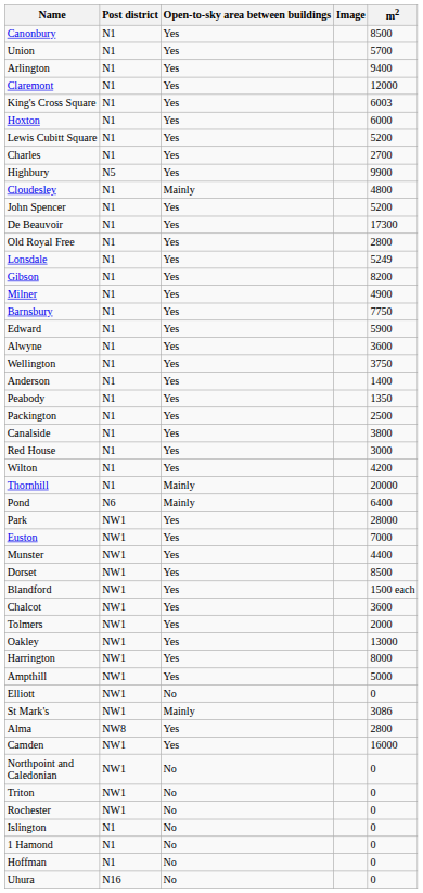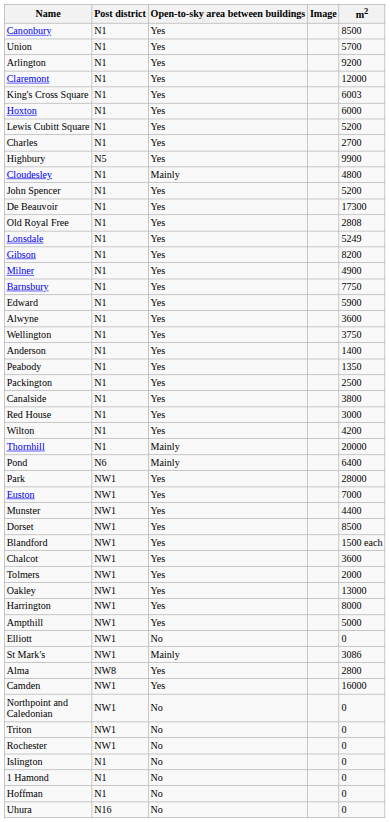 <table class="wikitable sortable">
 <tr>
 <th>Name</th>
 <th>Post district</th>
 <th>Open-to-sky area between buildings</th>
 <th>Image</th>
 <th>m<sup>2</sup></th>
 </tr>
 <tr>
 <td><a href='#'>Canonbury</a></td>
 <td>N1</td>
 <td>Yes</td>
 <td></td>
 <td>8500</td>
 </tr>
 <tr>
 <td>Union</td>
 <td>N1</td>
 <td>Yes</td>
 <td></td>
 <td>5700</td>
 </tr>
 <tr>
 <td>Arlington</td>
 <td>N1</td>
 <td>Yes</td>
 <td></td>
-<td>9400</td>
+<td>9200</td>
 </tr>
 <tr>
 <td><a href='#'>Claremont</a></td>
 <td>N1</td>
 <td>Yes</td>
 <td></td>
 <td>12000</td>
 </tr>
 <tr>
 <td>King's Cross Square</td>
 <td>N1</td>
 <td>Yes</td>
 <td></td>
 <td>6003</td>
 </tr>
 <tr>
 <td><a href='#'>Hoxton</a></td>
 <td>N1</td>
 <td>Yes</td>
 <td></td>
 <td>6000</td>
 </tr>
 <tr>
 <td>Lewis Cubitt Square</td>
 <td>N1</td>
 <td>Yes</td>
 <td></td>
 <td>5200</td>
 </tr>
 <tr>
 <td>Charles</td>
 <td>N1</td>
 <td>Yes</td>
 <td></td>
 <td>2700</td>
 </tr>
 <tr>
 <td>Highbury</td>
 <td>N5</td>
 <td>Yes</td>
 <td></td>
 <td>9900</td>
 </tr>
 <tr>
 <td><a href='#'>Cloudesley</a></td>
 <td>N1</td>
 <td>Mainly</td>
 <td></td>
 <td>4800</td>
 </tr>
 <tr>
 <td>John Spencer</td>
 <td>N1</td>
 <td>Yes</td>
 <td></td>
 <td>5200</td>
 </tr>
 <tr>
 <td>De Beauvoir</td>
 <td>N1</td>
 <td>Yes</td>
 <td></td>
 <td>17300</td>
 </tr>
 <tr>
 <td>Old Royal Free</td>
 <td>N1</td>
 <td>Yes</td>
 <td></td>
-<td>2800</td>
+<td>2808</td>
 </tr>
 <tr>
 <td><a href='#'>Lonsdale</a></td>
 <td>N1</td>
 <td>Yes</td>
 <td></td>
 <td>5249</td>
 </tr>
 <tr>
 <td><a href='#'>Gibson</a></td>
 <td>N1</td>
 <td>Yes</td>
 <td></td>
 <td>8200</td>
 </tr>
 <tr>
 <td><a href='#'>Milner</a></td>
 <td>N1</td>
 <td>Yes</td>
 <td></td>
 <td>4900</td>
 </tr>
 <tr>
 <td><a href='#'>Barnsbury</a></td>
 <td>N1</td>
 <td>Yes</td>
 <td></td>
 <td>7750</td>
 </tr>
 <tr>
 <td>Edward</td>
 <td>N1</td>
 <td>Yes</td>
 <td></td>
 <td>5900</td>
 </tr>
 <tr>
 <td>Alwyne</td>
 <td>N1</td>
 <td>Yes</td>
 <td></td>
 <td>3600</td>
 </tr>
 <tr>
 <td>Wellington</td>
 <td>N1</td>
 <td>Yes</td>
 <td></td>
 <td>3750</td>
 </tr>
 <tr>
 <td>Anderson</td>
 <td>N1</td>
 <td>Yes</td>
 <td></td>
 <td>1400</td>
 </tr>
 <tr>
 <td>Peabody</td>
 <td>N1</td>
 <td>Yes</td>
 <td></td>
 <td>1350</td>
 </tr>
 <tr>
 <td>Packington</td>
 <td>N1</td>
 <td>Yes</td>
 <td></td>
 <td>2500</td>
 </tr>
 <tr>
 <td>Canalside</td>
 <td>N1</td>
 <td>Yes</td>
 <td></td>
 <td>3800</td>
 </tr>
 <tr>
 <td>Red House</td>
 <td>N1</td>
 <td>Yes</td>
 <td></td>
 <td>3000</td>
 </tr>
 <tr>
 <td>Wilton</td>
 <td>N1</td>
 <td>Yes</td>
 <td></td>
 <td>4200</td>
 </tr>
 <tr>
 <td><a href='#'>Thornhill</a></td>
 <td>N1</td>
 <td>Mainly</td>
 <td></td>
 <td>20000</td>
 </tr>
 <tr>
 <td>Pond</td>
 <td>N6</td>
 <td>Mainly</td>
 <td></td>
 <td>6400</td>
 </tr>
 <tr>
 <td>Park</td>
 <td>NW1</td>
 <td>Yes</td>
 <td></td>
 <td>28000</td>
 </tr>
 <tr>
 <td><a href='#'>Euston</a></td>
 <td>NW1</td>
 <td>Yes</td>
 <td></td>
 <td>7000</td>
 </tr>
 <tr>
 <td>Munster</td>
 <td>NW1</td>
 <td>Yes</td>
 <td></td>
 <td>4400</td>
 </tr>
 <tr>
 <td>Dorset</td>
 <td>NW1</td>
 <td>Yes</td>
 <td></td>
 <td>8500</td>
 </tr>
 <tr>
 <td>Blandford</td>
 <td>NW1</td>
 <td>Yes</td>
 <td></td>
 <td>1500 each</td>
 </tr>
 <tr>
 <td>Chalcot</td>
 <td>NW1</td>
 <td>Yes</td>
 <td></td>
 <td>3600</td>
 </tr>
 <tr>
 <td>Tolmers</td>
 <td>NW1</td>
 <td>Yes</td>
 <td></td>
 <td>2000</td>
 </tr>
 <tr>
 <td>Oakley</td>
 <td>NW1</td>
 <td>Yes</td>
 <td></td>
 <td>13000</td>
 </tr>
 <tr>
 <td>Harrington</td>
 <td>NW1</td>
 <td>Yes</td>
 <td></td>
 <td>8000</td>
 </tr>
 <tr>
 <td>Ampthill</td>
 <td>NW1</td>
 <td>Yes</td>
 <td></td>
 <td>5000</td>
 </tr>
 <tr>
 <td>Elliott</td>
 <td>NW1</td>
 <td>No</td>
 <td></td>
 <td>0</td>
 </tr>
 <tr>
 <td>St Mark's</td>
 <td>NW1</td>
 <td>Mainly</td>
 <td></td>
 <td>3086</td>
 </tr>
 <tr>
 <td>Alma</td>
 <td>NW8</td>
 <td>Yes</td>
 <td></td>
 <td>2800</td>
 </tr>
 <tr>
 <td>Camden</td>
 <td>NW1</td>
 <td>Yes</td>
 <td></td>
 <td>16000</td>
 </tr>
 <tr>
 <td>Northpoint and<br>Caledonian</td>
 <td>NW1</td>
 <td>No</td>
 <td></td>
 <td>0</td>
 </tr>
 <tr>
 <td>Triton</td>
 <td>NW1</td>
 <td>No</td>
 <td></td>
 <td>0</td>
 </tr>
 <tr>
 <td>Rochester</td>
 <td>NW1</td>
 <td>No</td>
 <td></td>
 <td>0</td>
 </tr>
 <tr>
 <td>Islington</td>
 <td>N1</td>
 <td>No</td>
 <td></td>
 <td>0</td>
 </tr>
 <tr>
 <td>1 Hamond</td>
 <td>N1</td>
 <td>No</td>
 <td></td>
 <td>0</td>
 </tr>
 <tr>
 <td>Hoffman</td>
 <td>N1</td>
 <td>No</td>
 <td></td>
 <td>0</td>
 </tr>
 <tr>
 <td>Uhura</td>
 <td>N16</td>
 <td>No</td>
 <td></td>
 <td>0</td>
 </tr>
 </table>
